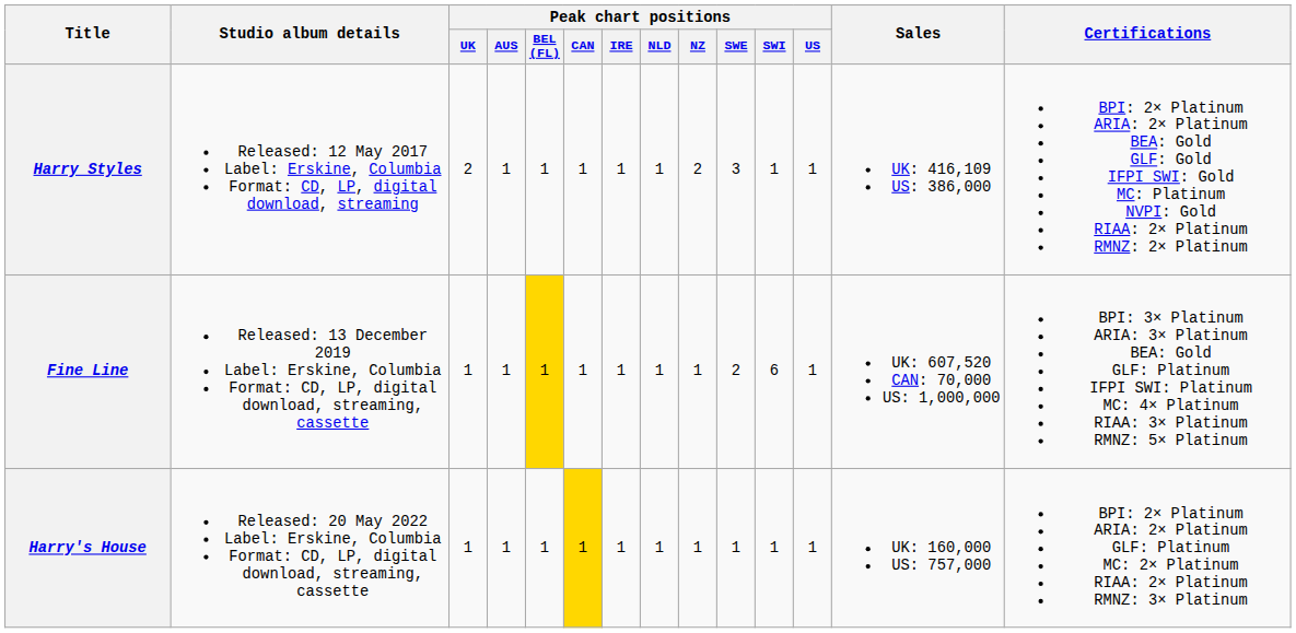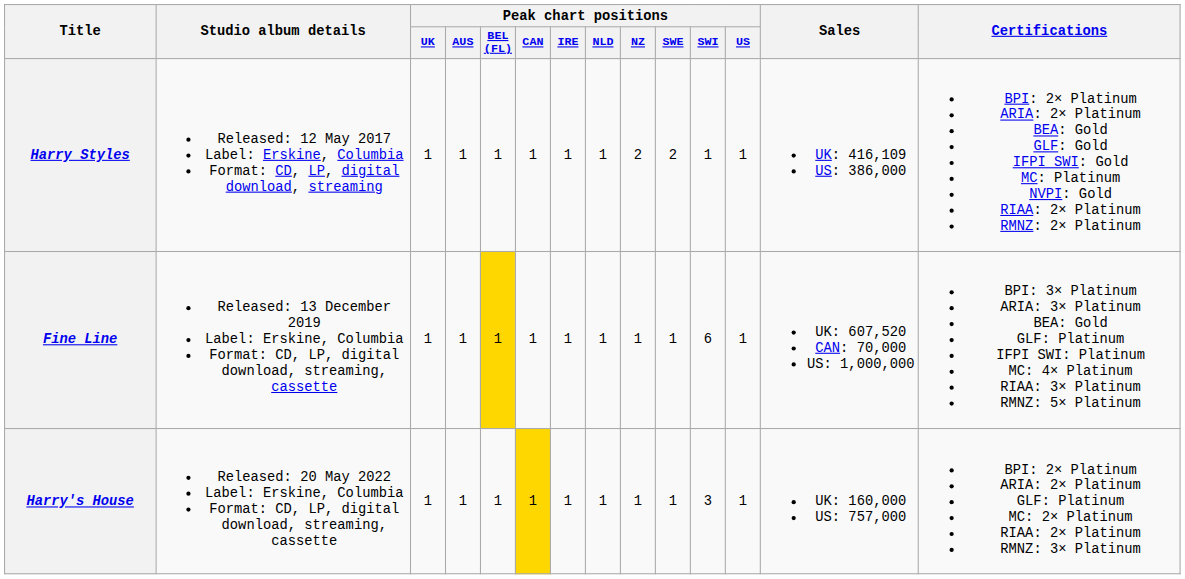 <table class="wikitable plainrowheaders" style="text-align:center;">
 <tr>
 <th scope="col" rowspan="2" style="width:10.5em;">Title</th>
 <th scope="col" rowspan="2" style="width:18em;">Studio album details</th>
 <th scope="col" colspan="10">Peak chart positions</th>
 <th scope="col" rowspan="2" style="width:11em;">Sales</th>
 <th scope="col" rowspan="2" style="width:18.5em;"><a href='#'>Certifications</a></th>
 </tr>
 <tr>
 <th scope="col" style="width:2.5em;font-size:85%;"><a href='#'>UK</a><br></th>
 <th scope="col" style="width:2.5em;font-size:85%;"><a href='#'>AUS</a><br></th>
 <th scope="col" style="width:2.5em;font-size:85%;"><a href='#'>BEL<br>(FL)</a><br></th>
 <th scope="col" style="width:2.5em;font-size:85%;"><a href='#'>CAN</a><br></th>
 <th scope="col" style="width:2.5em;font-size:85%;"><a href='#'>IRE</a><br></th>
 <th scope="col" style="width:2.5em;font-size:85%;"><a href='#'>NLD</a><br></th>
 <th scope="col" style="width:2.5em;font-size:85%;"><a href='#'>NZ</a><br></th>
 <th scope="col" style="width:2.5em;font-size:85%;"><a href='#'>SWE</a><br></th>
 <th scope="col" style="width:2.5em;font-size:85%;"><a href='#'>SWI</a><br></th>
 <th scope="col" style="width:2.5em;font-size:85%;"><a href='#'>US</a><br></th>
 </tr>
 <tr>
 <th scope="row"><em><a href='#'>Harry Styles</a></em></th>
 <td><br><ul><li>Released: 12 May 2017</li><li>Label: <a href='#'>Erskine</a>, <a href='#'>Columbia</a></li><li>Format: <a href='#'>CD</a>, <a href='#'>LP</a>, <a href='#'>digital download</a>, <a href='#'>streaming</a></li></ul></td>
-<td>2</td>
+<td>1</td>
 <td>1</td>
 <td>1</td>
 <td>1</td>
 <td>1</td>
 <td>1</td>
 <td>2</td>
-<td>3</td>
+<td>2</td>
 <td>1</td>
 <td>1</td>
 <td><br><ul><li><a href='#'>UK</a>: 416,109</li><li><a href='#'>US</a>: 386,000</li></ul></td>
 <td><br><ul><li><a href='#'>BPI</a>: 2× Platinum</li><li><a href='#'>ARIA</a>: 2× Platinum</li><li><a href='#'>BEA</a>: Gold</li><li><a href='#'>GLF</a>: Gold</li><li><a href='#'>IFPI SWI</a>: Gold</li><li><a href='#'>MC</a>: Platinum</li><li><a href='#'>NVPI</a>: Gold</li><li><a href='#'>RIAA</a>: 2× Platinum</li><li><a href='#'>RMNZ</a>: 2× Platinum</li></ul></td>
 </tr>
 <tr>
 <th scope="row"><em><a href='#'>Fine Line</a></em></th>
 <td><br><ul><li>Released: 13 December 2019</li><li>Label: Erskine, Columbia</li><li>Format: CD, LP, digital download, streaming, <a href='#'>cassette</a></li></ul></td>
 <td>1</td>
 <td>1</td>
 <td style="background: gold;">1</td>
 <td>1</td>
 <td>1</td>
 <td>1</td>
 <td>1</td>
-<td>2</td>
+<td>1</td>
 <td>6</td>
 <td>1</td>
 <td><br><ul><li>UK: 607,520</li><li><a href='#'>CAN</a>: 70,000</li><li>US: 1,000,000</li></ul></td>
 <td><br><ul><li>BPI: 3× Platinum</li><li>ARIA: 3× Platinum</li><li>BEA: Gold</li><li>GLF: Platinum</li><li>IFPI SWI: Platinum</li><li>MC: 4× Platinum</li><li>RIAA: 3× Platinum</li><li>RMNZ: 5× Platinum</li></ul></td>
 </tr>
 <tr>
 <th scope="row"><em><a href='#'>Harry's House</a></em></th>
 <td><br><ul><li>Released: 20 May 2022</li><li>Label: Erskine, Columbia</li><li>Format: CD, LP, digital download, streaming, cassette</li></ul></td>
 <td>1</td>
 <td>1</td>
 <td>1</td>
 <td style="background: gold;">1</td>
 <td>1</td>
 <td>1</td>
 <td>1</td>
 <td>1</td>
-<td>1</td>
+<td>3</td>
 <td>1</td>
 <td><br><ul><li>UK: 160,000</li><li>US: 757,000</li></ul></td>
 <td><br><ul><li>BPI: 2× Platinum</li><li>ARIA: 2× Platinum</li><li>GLF: Platinum</li><li>MC: 2× Platinum</li><li>RIAA: 2× Platinum</li><li>RMNZ: 3× Platinum</li></ul></td>
 </tr>
 </table>
